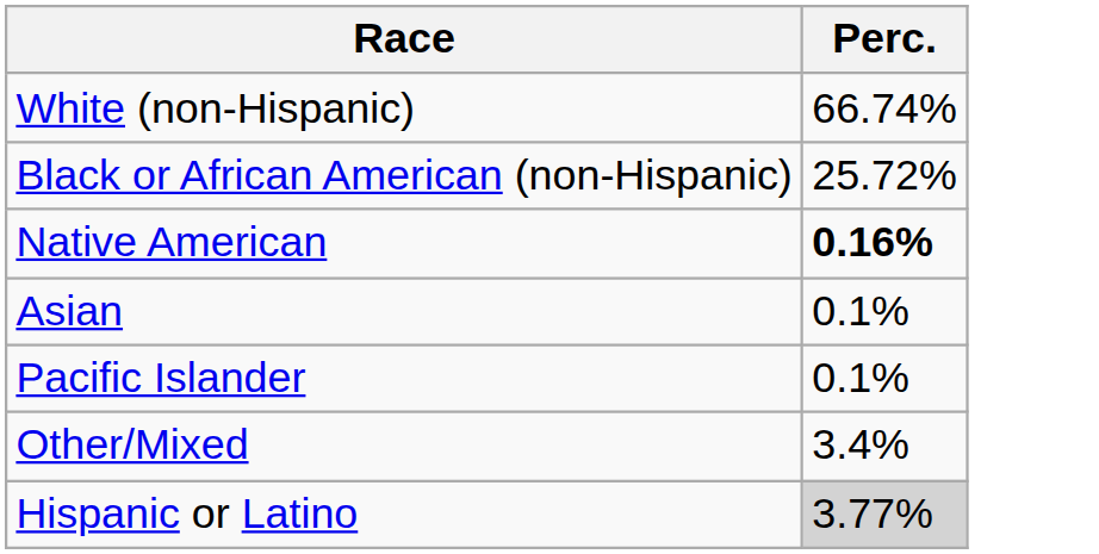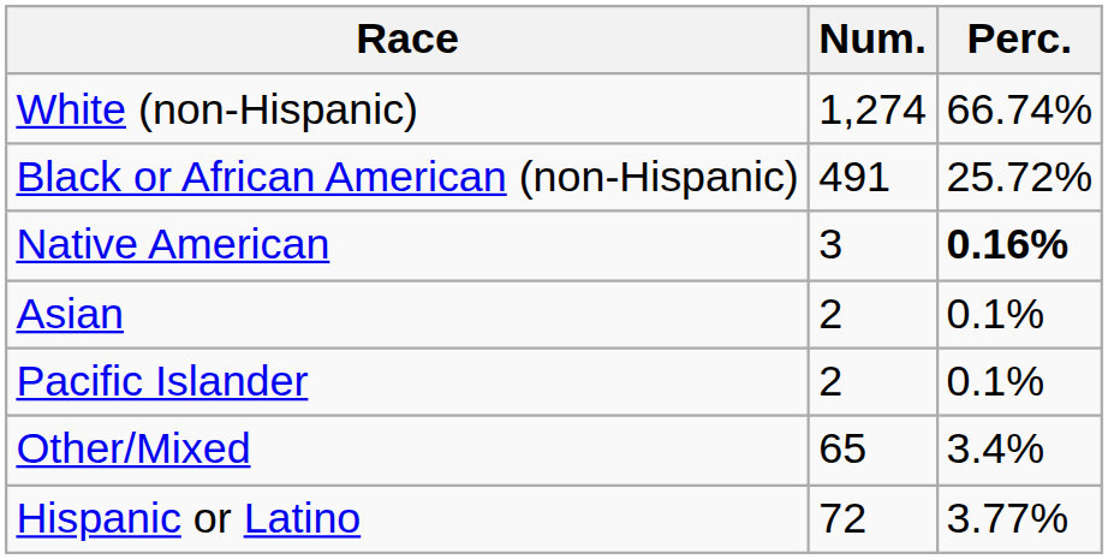 <table class="wikitable">
 <tr>
 <th>Race</th>
+<th>Num.</th>
 <th>Perc.</th>
 </tr>
 <tr>
 <td><a href='#'>White</a> (non-Hispanic)</td>
+<td>1,274</td>
 <td>66.74%</td>
 </tr>
 <tr>
 <td><a href='#'>Black or African American</a> (non-Hispanic)</td>
+<td>491</td>
 <td>25.72%</td>
 </tr>
 <tr>
 <td><a href='#'>Native American</a></td>
+<td>3</td>
 <td><strong>0.16%</strong></td>
 </tr>
 <tr>
 <td><a href='#'>Asian</a></td>
+<td>2</td>
 <td>0.1%</td>
 </tr>
 <tr>
 <td><a href='#'>Pacific Islander</a></td>
+<td>2</td>
 <td>0.1%</td>
 </tr>
 <tr>
 <td><a href='#'>Other/Mixed</a></td>
+<td>65</td>
 <td>3.4%</td>
 </tr>
 <tr>
 <td><a href='#'>Hispanic</a> or <a href='#'>Latino</a></td>
-<td style="background: lightgrey;">3.77%</td>
+<td>72</td>
+<td>3.77%</td>
 </tr>
 </table>
